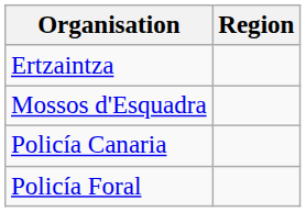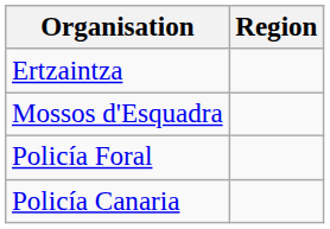 <table class="wikitable">
 <tr>
 <th>Organisation</th>
 <th>Region</th>
 </tr>
 <tr>
 <td><a href='#'>Ertzaintza</a></td>
 <td></td>
 </tr>
 <tr>
 <td><a href='#'>Mossos d'Esquadra</a></td>
 <td></td>
 </tr>
 <tr>
+<td><a href='#'>Policía Foral</a></td>
+<td></td>
+</tr>
+<tr>
 <td><a href='#'>Policía Canaria</a></td>
 <td></td>
 </tr>
-<tr>
-<td><a href='#'>Policía Foral</a></td>
-<td></td>
-</tr>
 </table>
